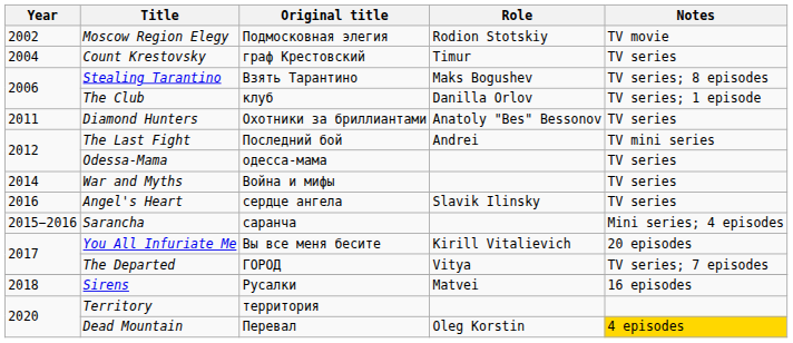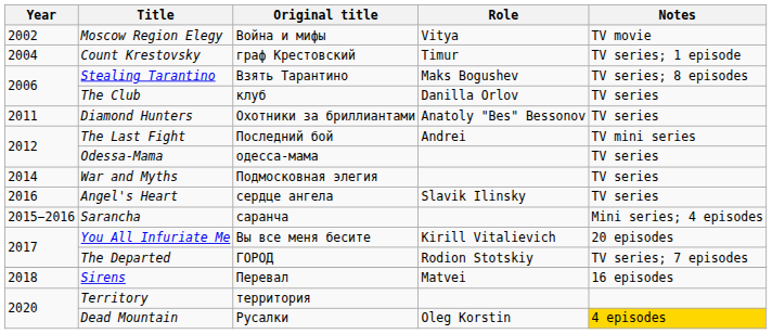 <table class="wikitable sortable">
 <tr>
 <th>Year</th>
 <th>Title</th>
 <th>Original title</th>
 <th>Role</th>
 <th>Notes</th>
 </tr>
 <tr>
 <td>2002</td>
 <td><em>Moscow Region Elegy</em></td>
-<td>Подмосковная элегия</td>
-<td>Rodion Stotskiy</td>
+<td>Война и мифы</td>
+<td>Vitya</td>
 <td>TV movie</td>
 </tr>
 <tr>
 <td>2004</td>
 <td><em>Count Krestovsky</em></td>
 <td>граф Крестовский</td>
 <td>Timur</td>
-<td>TV series</td>
+<td>TV series; 1 episode</td>
 </tr>
 <tr>
 <td rowspan= "2">2006</td>
 <td><em><a href='#'>Stealing Tarantino</a></em></td>
 <td>Взять Тарантино</td>
 <td>Maks Bogushev</td>
 <td>TV series; 8 episodes</td>
 </tr>
 <tr>
 <td><em>The Club</em></td>
 <td>клуб</td>
 <td>Danilla Orlov</td>
-<td>TV series; 1 episode</td>
+<td>TV series</td>
 </tr>
 <tr>
 <td>2011</td>
 <td><em>Diamond Hunters</em></td>
 <td>Охотники за бриллиантами</td>
 <td>Anatoly "Bes" Bessonov</td>
 <td>TV series</td>
 </tr>
 <tr>
 <td rowspan= "2">2012</td>
 <td><em>The Last Fight</em></td>
 <td>Последний бой</td>
 <td>Andrei</td>
 <td>TV mini series</td>
 </tr>
 <tr>
 <td><em>Odessa-Mama</em></td>
 <td>одесса-мама</td>
 <td></td>
 <td>TV series</td>
 </tr>
 <tr>
 <td>2014</td>
 <td><em>War and Myths</em></td>
-<td>Война и мифы</td>
+<td>Подмосковная элегия</td>
 <td></td>
 <td>TV series</td>
 </tr>
 <tr>
 <td>2016</td>
 <td><em>Angel's Heart</em></td>
 <td>сердце ангела</td>
 <td>Slavik Ilinsky</td>
 <td>TV series</td>
 </tr>
 <tr>
 <td>2015−2016</td>
 <td><em>Sarancha</em></td>
 <td>саранча</td>
 <td></td>
 <td>Mini series; 4 episodes</td>
 </tr>
 <tr>
 <td rowspan= "2">2017</td>
 <td><em><a href='#'>You All Infuriate Me</a></em></td>
 <td>Вы все меня бесите</td>
 <td>Kirill Vitalievich</td>
 <td>20 episodes</td>
 </tr>
 <tr>
 <td><em>The Departed</em></td>
 <td>ГОРОД</td>
-<td>Vitya</td>
+<td>Rodion Stotskiy</td>
 <td>TV series; 7 episodes</td>
 </tr>
 <tr>
 </tr>
 <tr>
 <td rowspan= "1">2018</td>
 <td><em><a href='#'>Sirens</a></em></td>
-<td>Русалки</td>
+<td>Перевал</td>
 <td>Matvei</td>
 <td>16 episodes</td>
 </tr>
 <tr>
 <td rowspan= "2">2020</td>
 <td><em>Territory</em></td>
 <td>территория</td>
 <td></td>
 </tr>
 <tr>
 <td><em>Dead Mountain</em></td>
-<td>Перевал</td>
+<td>Русалки</td>
 <td>Oleg Korstin</td>
 <td style="background: gold;">4 episodes</td>
 </tr>
 </table>
